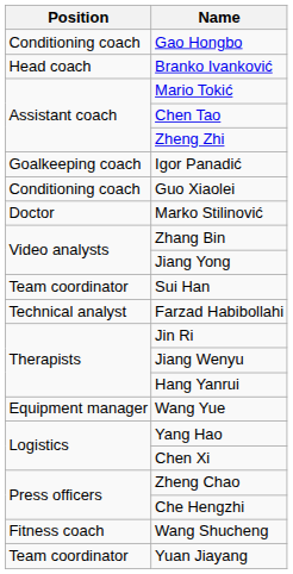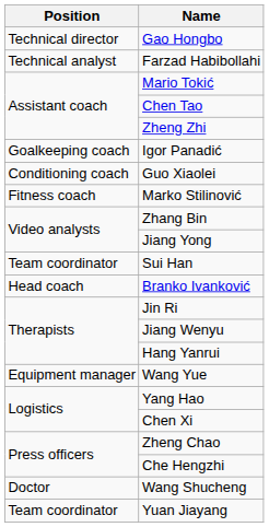 <table class="wikitable">
 <tr>
 <th>Position</th>
 <th>Name</th>
 </tr>
 <tr>
-<td>Conditioning coach</td>
+<td>Technical director</td>
 <td> <a href='#'>Gao Hongbo</a></td>
 </tr>
 <tr>
-<td>Head coach</td>
-<td> <a href='#'>Branko Ivanković</a></td>
+<td>Technical analyst</td>
+<td> Farzad Habibollahi</td>
 </tr>
 <tr>
 <td rowspan=3>Assistant coach</td>
 <td> <a href='#'>Mario Tokić</a></td>
 </tr>
 <tr>
 <td> <a href='#'>Chen Tao</a></td>
 </tr>
 <tr>
 <td> <a href='#'>Zheng Zhi</a></td>
 </tr>
 <tr>
 <td>Goalkeeping coach</td>
 <td> Igor Panadić</td>
 </tr>
 <tr>
 <td>Conditioning coach</td>
 <td> Guo Xiaolei</td>
 </tr>
 <tr>
-<td>Doctor</td>
+<td>Fitness coach</td>
 <td> Marko Stilinović</td>
 </tr>
 <tr>
 <td rowspan=2>Video analysts</td>
 <td> Zhang Bin</td>
 </tr>
 <tr>
 <td> Jiang Yong</td>
 </tr>
 <tr>
 <td>Team coordinator</td>
 <td> Sui Han</td>
 </tr>
 <tr>
-<td>Technical analyst</td>
-<td> Farzad Habibollahi</td>
+<td>Head coach</td>
+<td> <a href='#'>Branko Ivanković</a></td>
 </tr>
 <tr>
 <td rowspan=3>Therapists</td>
 <td> Jin Ri</td>
 </tr>
 <tr>
 <td> Jiang Wenyu</td>
 </tr>
 <tr>
 <td> Hang Yanrui</td>
 </tr>
 <tr>
 <td>Equipment manager</td>
 <td> Wang Yue</td>
 </tr>
 <tr>
 <td rowspan=2>Logistics</td>
 <td> Yang Hao</td>
 </tr>
 <tr>
 <td> Chen Xi</td>
 </tr>
 <tr>
 <td rowspan=2>Press officers</td>
 <td> Zheng Chao</td>
 </tr>
 <tr>
 <td> Che Hengzhi</td>
 </tr>
 <tr>
-<td>Fitness coach</td>
+<td>Doctor</td>
 <td> Wang Shucheng</td>
 </tr>
 <tr>
 <td>Team coordinator</td>
 <td> Yuan Jiayang</td>
 </tr>
 </table>
